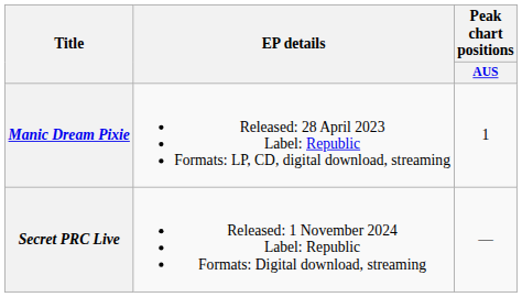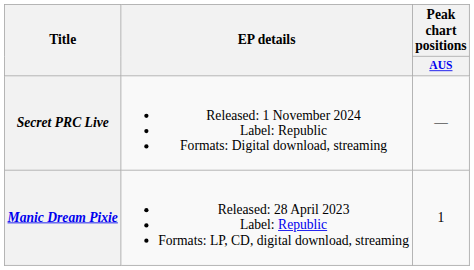 <table class="wikitable plainrowheaders" style="text-align:center">
 <tr>
 <th scope="col" rowspan="2">Title</th>
 <th scope="col" rowspan="2">EP details</th>
 <th scope="col" colspan="1">Peak chart positions</th>
 </tr>
 <tr>
 <th scope="col" style="width:3em;font-size:85%;"><a href='#'>AUS</a><br></th>
 </tr>
 <tr>
+<th scope="row"><em>Secret PRC Live</em></th>
+<td><br><ul><li>Released: 1 November 2024</li><li>Label: Republic</li><li>Formats: Digital download, streaming</li></ul></td>
+<td>—</td>
+</tr>
+<tr>
 <th scope="row"><em><a href='#'>Manic Dream Pixie</a></em></th>
 <td><br><ul><li>Released: 28 April 2023</li><li>Label: <a href='#'>Republic</a></li><li>Formats: LP, CD, digital download, streaming</li></ul></td>
 <td>1</td>
 </tr>
-<tr>
-<th scope="row"><em>Secret PRC Live</em></th>
-<td><br><ul><li>Released: 1 November 2024</li><li>Label: Republic</li><li>Formats: Digital download, streaming</li></ul></td>
-<td>—</td>
-</tr>
 </table>
